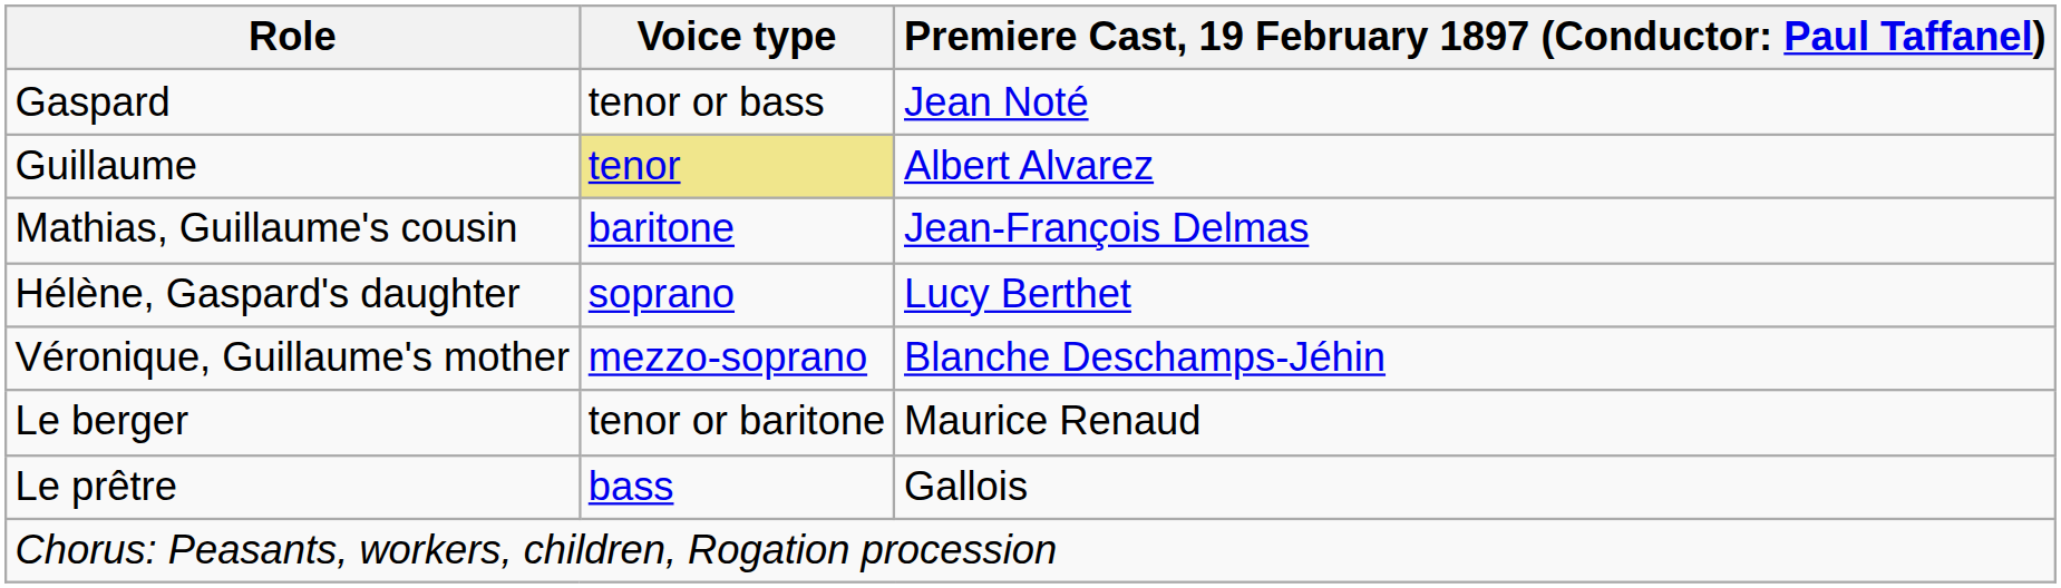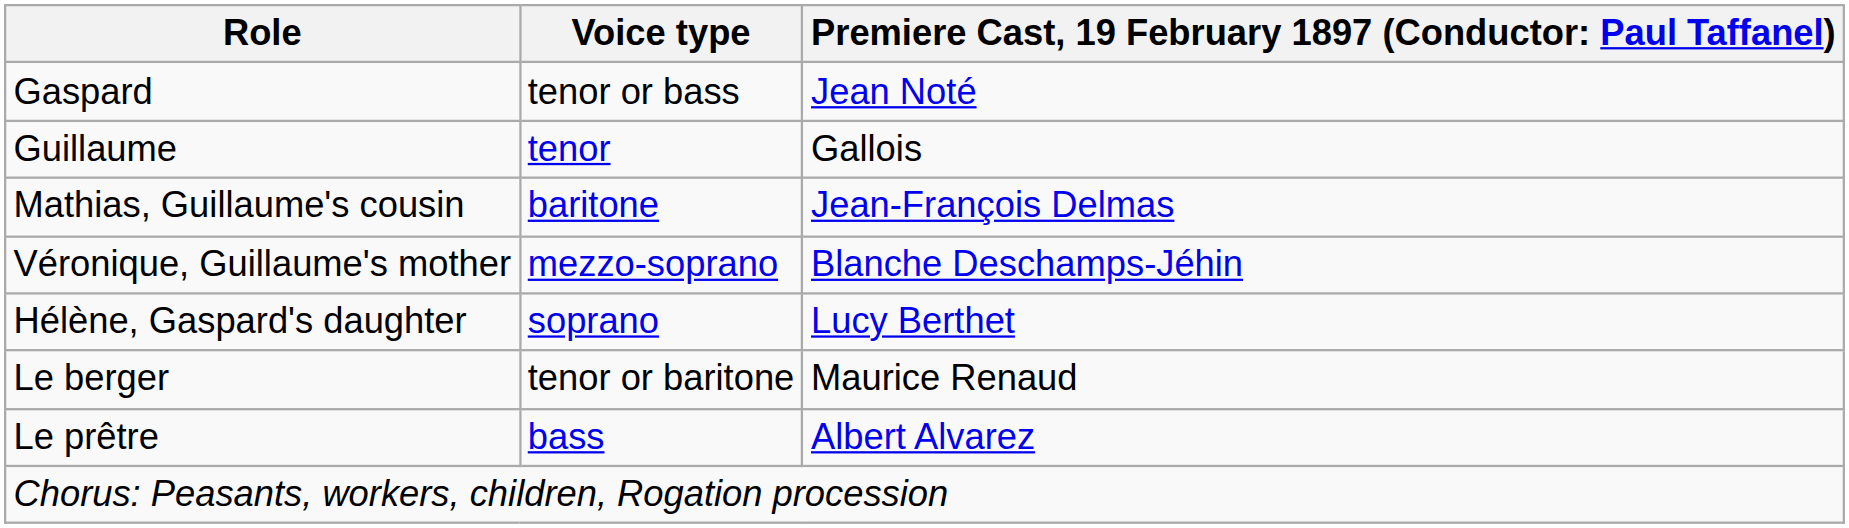 <table class="wikitable">
 <tr>
 <th>Role</th>
 <th>Voice type</th>
 <th>Premiere Cast, 19 February 1897 (Conductor: <a href='#'>Paul Taffanel</a>)</th>
 </tr>
 <tr>
 <td>Gaspard</td>
 <td>tenor or bass</td>
 <td><a href='#'>Jean Noté</a></td>
 </tr>
 <tr>
 <td>Guillaume</td>
-<td style="background: khaki;"><a href='#'>tenor</a></td>
-<td><a href='#'>Albert Alvarez</a></td>
+<td><a href='#'>tenor</a></td>
+<td>Gallois</td>
 </tr>
 <tr>
 <td>Mathias, Guillaume's cousin</td>
 <td><a href='#'>baritone</a></td>
 <td><a href='#'>Jean-François Delmas</a></td>
 </tr>
 <tr>
+<td>Véronique, Guillaume's mother</td>
+<td><a href='#'>mezzo-soprano</a></td>
+<td><a href='#'>Blanche Deschamps-Jéhin</a></td>
+</tr>
+<tr>
 <td>Hélène, Gaspard's daughter</td>
 <td><a href='#'>soprano</a></td>
 <td><a href='#'>Lucy Berthet</a></td>
-</tr>
-<tr>
-<td>Véronique, Guillaume's mother</td>
-<td><a href='#'>mezzo-soprano</a></td>
-<td><a href='#'>Blanche Deschamps-Jéhin</a></td>
 </tr>
 <tr>
 <td>Le berger</td>
 <td>tenor or baritone</td>
 <td>Maurice Renaud</td>
 </tr>
 <tr>
 <td>Le prêtre</td>
 <td><a href='#'>bass</a></td>
-<td>Gallois</td>
+<td><a href='#'>Albert Alvarez</a></td>
 </tr>
 <tr>
 <td colspan="3"><em>Chorus: Peasants, workers, children, Rogation procession</em></td>
 </tr>
 </table>
